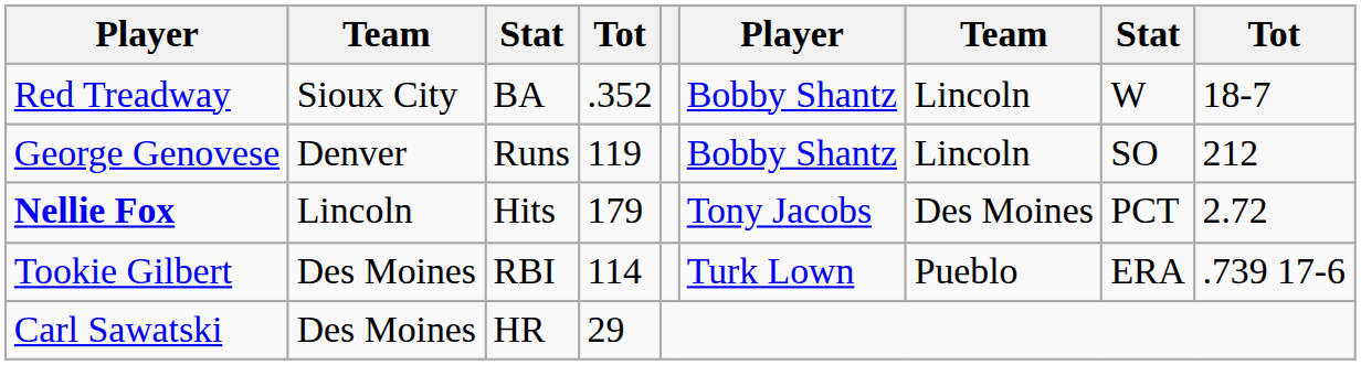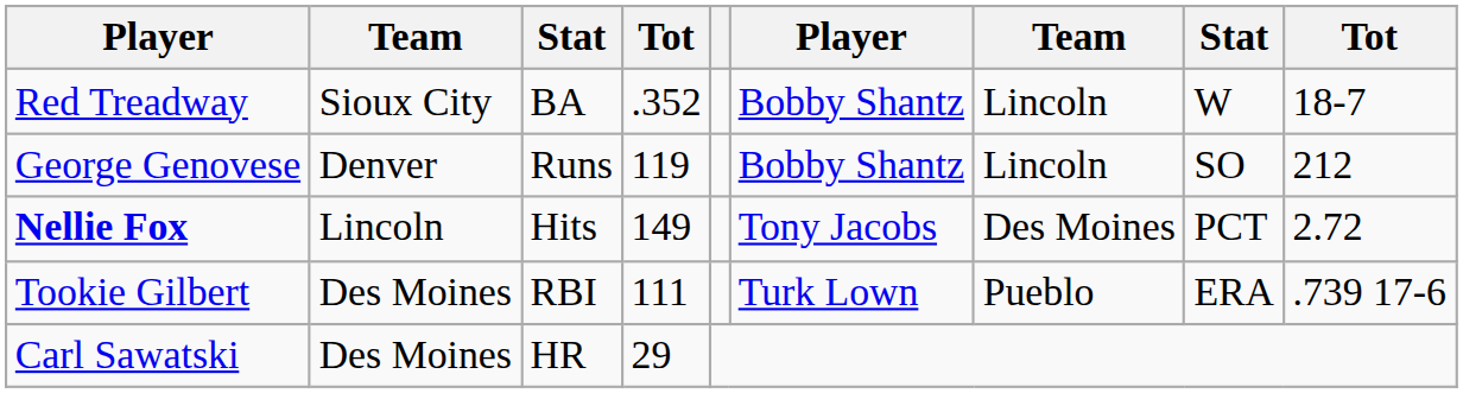 <table class="wikitable">
 <tr>
 <th>Player</th>
 <th>Team</th>
 <th>Stat</th>
 <th>Tot</th>
 <th></th>
 <th>Player</th>
 <th>Team</th>
 <th>Stat</th>
 <th>Tot</th>
 </tr>
 <tr>
 <td><a href='#'>Red Treadway</a></td>
 <td>Sioux City</td>
 <td>BA</td>
 <td>.352</td>
 <td></td>
 <td><a href='#'>Bobby Shantz</a></td>
 <td>Lincoln</td>
 <td>W</td>
 <td>18-7</td>
 </tr>
 <tr>
 <td><a href='#'>George Genovese</a></td>
 <td>Denver</td>
 <td>Runs</td>
 <td>119</td>
 <td></td>
 <td><a href='#'>Bobby Shantz</a></td>
 <td>Lincoln</td>
 <td>SO</td>
 <td>212</td>
 </tr>
 <tr>
 <td><strong><a href='#'>Nellie Fox</a></strong></td>
 <td>Lincoln</td>
 <td>Hits</td>
-<td>179</td>
+<td>149</td>
 <td></td>
 <td><a href='#'>Tony Jacobs</a></td>
 <td>Des Moines</td>
 <td>PCT</td>
 <td>2.72</td>
 </tr>
 <tr>
 <td><a href='#'>Tookie Gilbert</a></td>
 <td>Des Moines</td>
 <td>RBI</td>
-<td>114</td>
+<td>111</td>
 <td></td>
 <td><a href='#'>Turk Lown</a></td>
 <td>Pueblo</td>
 <td>ERA</td>
 <td>.739 17-6</td>
 </tr>
 <tr>
 <td><a href='#'>Carl Sawatski</a></td>
 <td>Des Moines</td>
 <td>HR</td>
 <td>29</td>
 </tr>
 </table>
